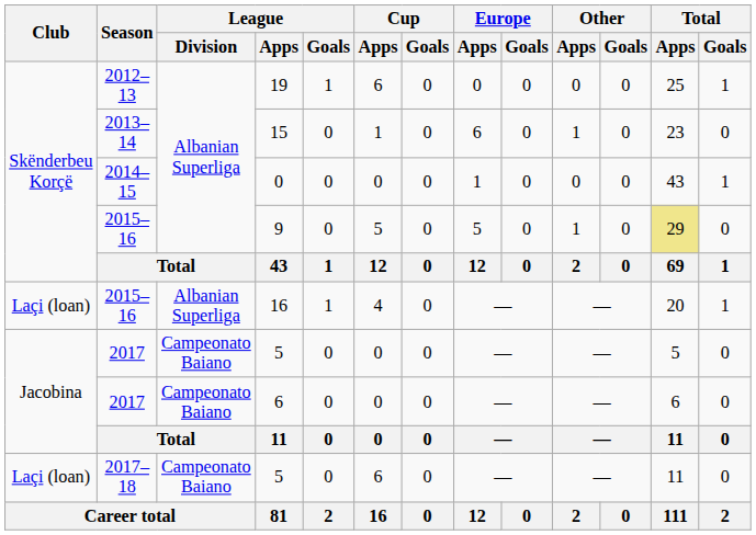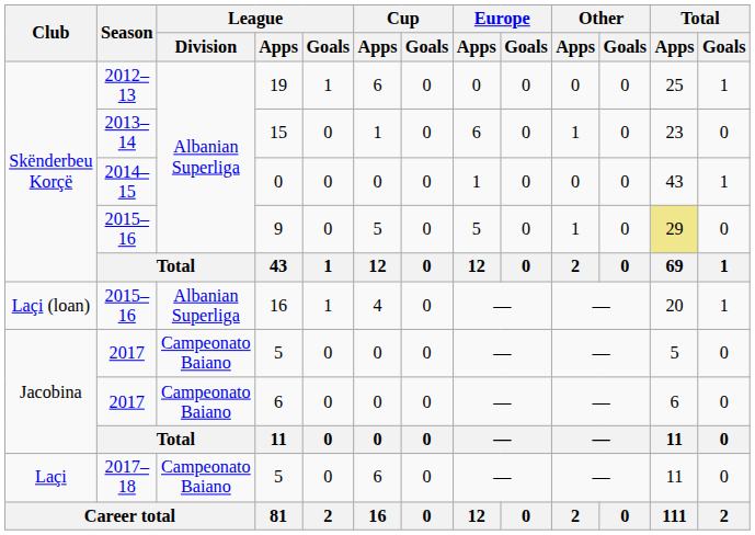 <table class="wikitable" style="text-align:center">
 <tr>
 <th rowspan="2">Club</th>
 <th rowspan="2">Season</th>
 <th colspan="3">League</th>
 <th colspan="2">Cup</th>
 <th colspan="2"><a href='#'>Europe</a></th>
 <th colspan="2">Other</th>
 <th colspan="2">Total</th>
 </tr>
 <tr>
 <th>Division</th>
 <th>Apps</th>
 <th>Goals</th>
 <th>Apps</th>
 <th>Goals</th>
 <th>Apps</th>
 <th>Goals</th>
 <th>Apps</th>
 <th>Goals</th>
 <th>Apps</th>
 <th>Goals</th>
 </tr>
 <tr>
 <td rowspan="5"><a href='#'>Skënderbeu Korçë</a></td>
 <td><a href='#'>2012–13</a></td>
 <td rowspan="4"><a href='#'>Albanian Superliga</a></td>
 <td>19</td>
 <td>1</td>
 <td>6</td>
 <td>0</td>
 <td>0</td>
 <td>0</td>
 <td>0</td>
 <td>0</td>
 <td>25</td>
 <td>1</td>
 </tr>
 <tr>
 <td><a href='#'>2013–14</a></td>
 <td>15</td>
 <td>0</td>
 <td>1</td>
 <td>0</td>
 <td>6</td>
 <td>0</td>
 <td>1</td>
 <td>0</td>
 <td>23</td>
 <td>0</td>
 </tr>
 <tr>
 <td><a href='#'>2014–15</a></td>
 <td>0</td>
 <td>0</td>
 <td>0</td>
 <td>0</td>
 <td>1</td>
 <td>0</td>
 <td>0</td>
 <td>0</td>
 <td>43</td>
 <td>1</td>
 </tr>
 <tr>
 <td><a href='#'>2015–16</a></td>
 <td>9</td>
 <td>0</td>
 <td>5</td>
 <td>0</td>
 <td>5</td>
 <td>0</td>
 <td>1</td>
 <td>0</td>
 <td style="background: khaki;">29</td>
 <td>0</td>
 </tr>
 <tr>
 <th colspan="2">Total</th>
 <th>43</th>
 <th>1</th>
 <th>12</th>
 <th>0</th>
 <th>12</th>
 <th>0</th>
 <th>2</th>
 <th>0</th>
 <th>69</th>
 <th>1</th>
 </tr>
 <tr>
 <td rowspan="1"><a href='#'>Laçi</a> (loan)</td>
 <td><a href='#'>2015–16</a></td>
 <td rowspan="1"><a href='#'>Albanian Superliga</a></td>
 <td>16</td>
 <td>1</td>
 <td>4</td>
 <td>0</td>
 <td colspan="2">—</td>
 <td colspan="2">—</td>
 <td>20</td>
 <td>1</td>
 </tr>
 <tr>
 <td rowspan="3">Jacobina</td>
 <td><a href='#'>2017</a></td>
 <td rowspan="1"><a href='#'>Campeonato Baiano</a></td>
 <td>5</td>
 <td>0</td>
 <td>0</td>
 <td>0</td>
 <td colspan="2">—</td>
 <td colspan="2">—</td>
 <td>5</td>
 <td>0</td>
 </tr>
 <tr>
 <td><a href='#'>2017</a></td>
 <td rowspan="1"><a href='#'>Campeonato Baiano</a></td>
 <td>6</td>
 <td>0</td>
 <td>0</td>
 <td>0</td>
 <td colspan="2">—</td>
 <td colspan="2">—</td>
 <td>6</td>
 <td>0</td>
 </tr>
 <tr>
 <th colspan="2">Total</th>
 <th>11</th>
 <th>0</th>
 <th>0</th>
 <th>0</th>
 <th colspan="2">—</th>
 <th colspan="2">—</th>
 <th>11</th>
 <th>0</th>
 </tr>
 <tr>
-<td rowspan="1"><a href='#'>Laçi</a> (loan)</td>
+<td rowspan="1"><a href='#'>Laçi</a></td>
 <td><a href='#'>2017–18</a></td>
 <td rowspan="1"><a href='#'>Campeonato Baiano</a></td>
 <td>5</td>
 <td>0</td>
 <td>6</td>
 <td>0</td>
 <td colspan="2">—</td>
 <td colspan="2">—</td>
 <td>11</td>
 <td>0</td>
 </tr>
 <tr>
 <th colspan="3">Career total</th>
 <th>81</th>
 <th>2</th>
 <th>16</th>
 <th>0</th>
 <th>12</th>
 <th>0</th>
 <th>2</th>
 <th>0</th>
 <th>111</th>
 <th>2</th>
 </tr>
 </table>
